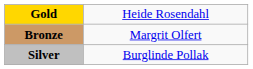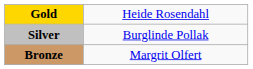 <table class="wikitable" style="text-align:center; " width="35%">
 <tr>
 <td bgcolor="gold"><strong>Gold</strong></td>
 <td><a href='#'>Heide Rosendahl</a><br>  <small><em></em></small></td>
 </tr>
 <tr>
+<td bgcolor="silver"><strong>Silver</strong></td>
+<td><a href='#'>Burglinde Pollak</a><br>  <small><em></em></small></td>
+</tr>
+<tr>
 <td bgcolor="CC9966"><strong>Bronze</strong></td>
 <td><a href='#'>Margrit Olfert</a><br>  <small><em></em></small></td>
 </tr>
-<tr>
-<td bgcolor="silver"><strong>Silver</strong></td>
-<td><a href='#'>Burglinde Pollak</a><br>  <small><em></em></small></td>
-</tr>
 </table>
